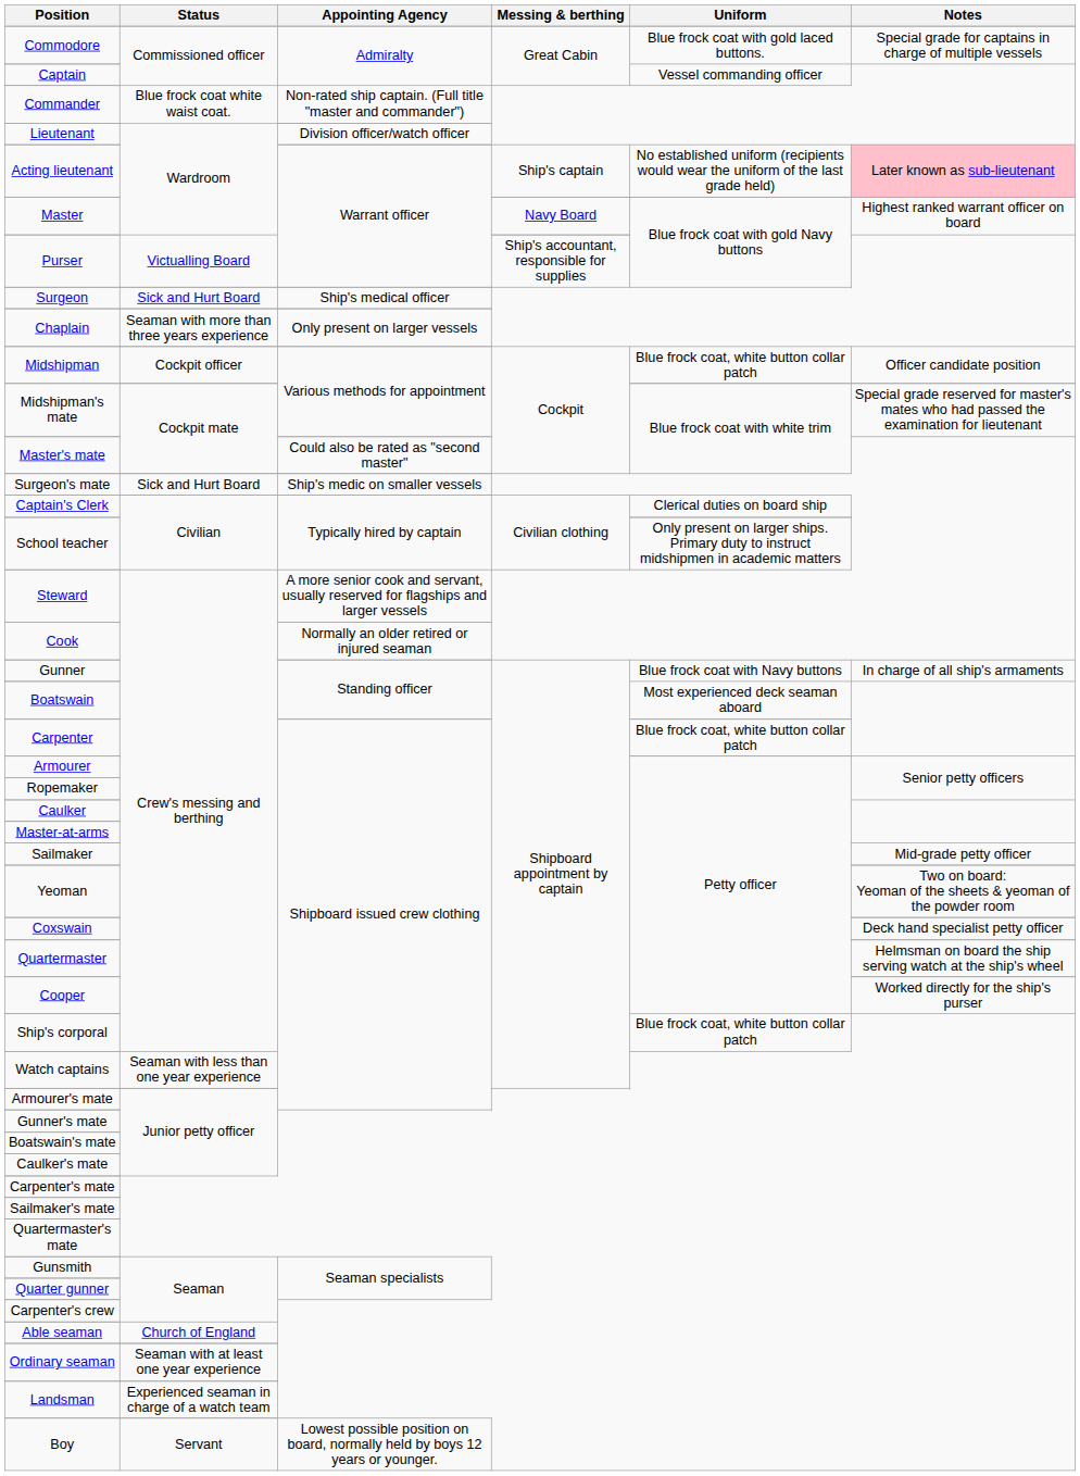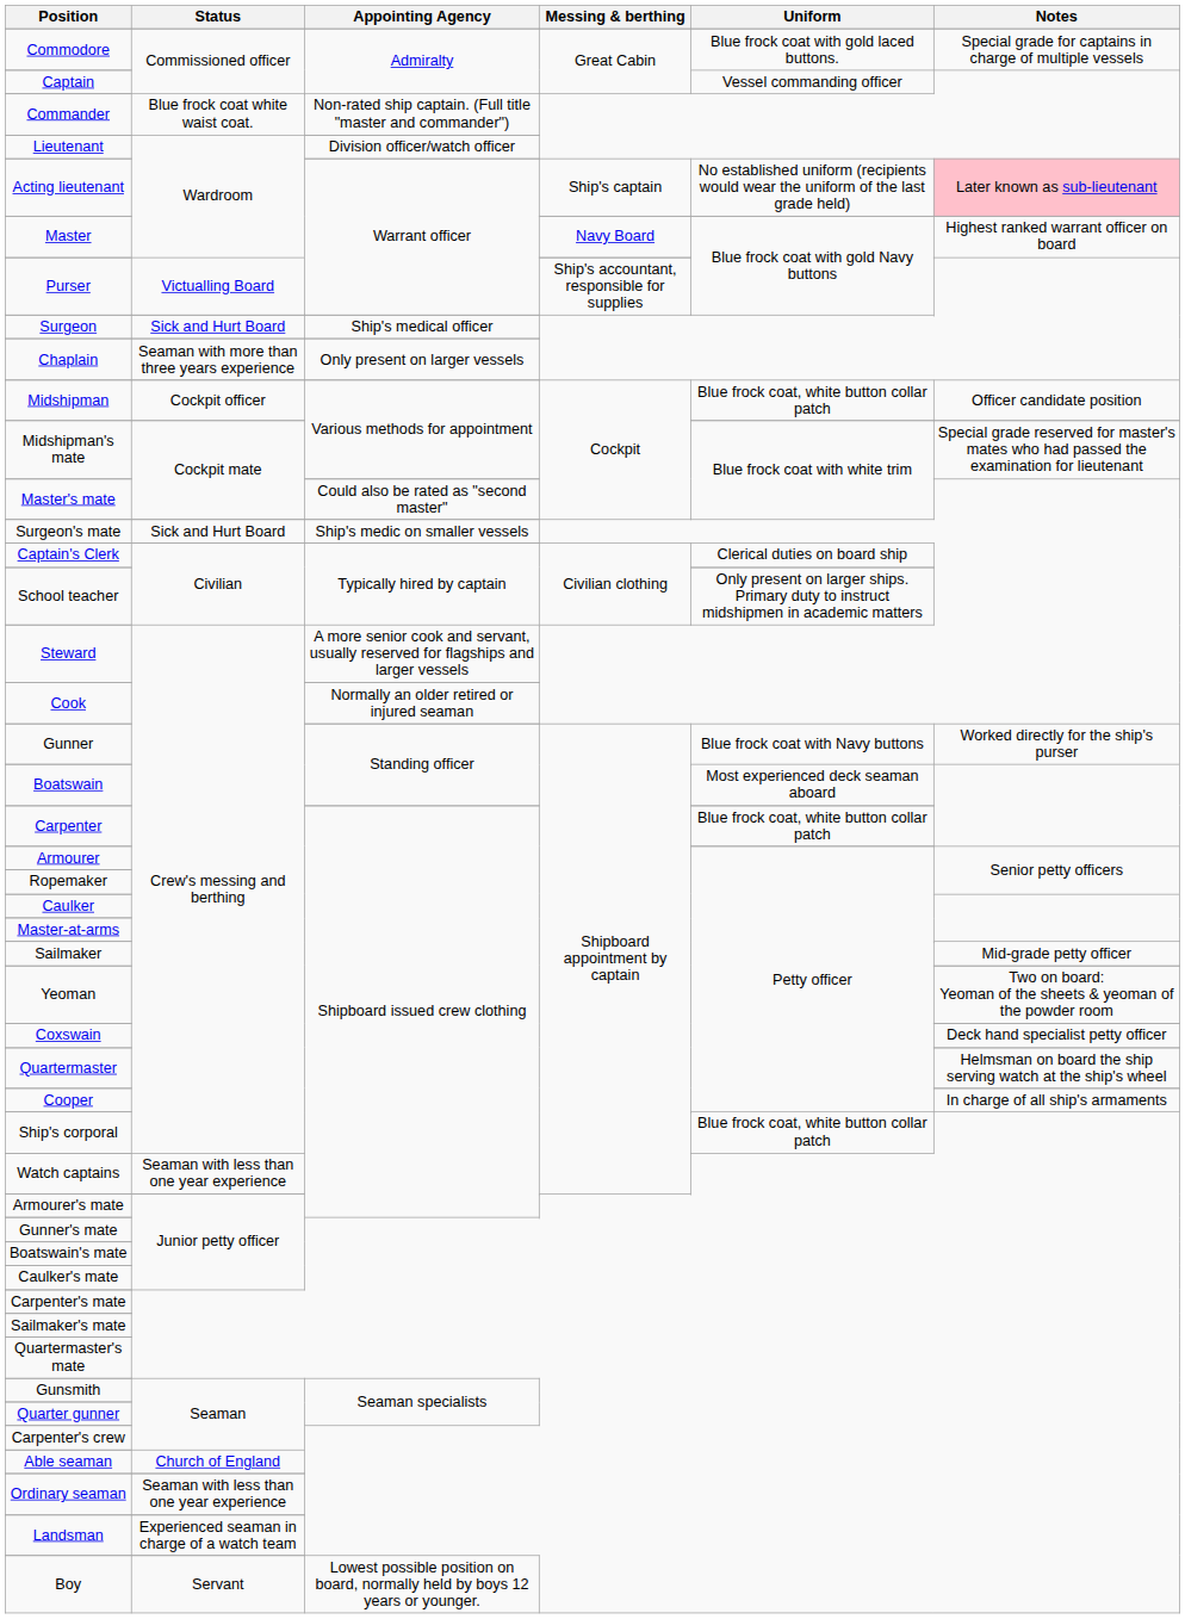 <table class="wikitable">
 <tr>
 <th>Position</th>
 <th>Status</th>
 <th>Appointing Agency</th>
 <th>Messing & berthing</th>
 <th>Uniform</th>
 <th>Notes</th>
 </tr>
 <tr>
 </tr>
 <tr>
 </tr>
 <tr align="center">
 <td><a href='#'>Commodore</a></td>
 <td rowspan="4">Commissioned officer</td>
 <td rowspan="4"><a href='#'>Admiralty</a></td>
 <td rowspan="3">Great Cabin</td>
 <td rowspan="2">Blue frock coat with gold laced buttons.</td>
 <td>Special grade for captains in charge of multiple vessels</td>
 </tr>
 <tr>
 </tr>
 <tr align="center">
 <td><a href='#'>Captain</a></td>
 <td>Vessel commanding officer</td>
 </tr>
 <tr>
 </tr>
 <tr align="center">
 <td><a href='#'>Commander</a></td>
 <td rowspan="2">Blue frock coat white waist coat.</td>
 <td>Non-rated ship captain. (Full title "master and commander")</td>
 </tr>
 <tr>
 </tr>
 <tr align="center">
 <td><a href='#'>Lieutenant</a></td>
 <td rowspan="6">Wardroom</td>
 <td>Division officer/watch officer</td>
 </tr>
 <tr>
 </tr>
 <tr align="center">
 <td><a href='#'>Acting lieutenant</a></td>
 <td rowspan="5">Warrant officer</td>
 <td>Ship's captain</td>
 <td>No established uniform (recipients would wear the uniform of the last grade held)</td>
 <td style="background: pink;">Later known as <a href='#'>sub-lieutenant</a></td>
 </tr>
 <tr>
 </tr>
 <tr align="center">
 <td><a href='#'>Master</a></td>
 <td><a href='#'>Navy Board</a></td>
 <td rowspan="4">Blue frock coat with gold Navy buttons</td>
 <td>Highest ranked warrant officer on board</td>
 </tr>
 <tr>
 </tr>
 <tr align="center">
 <td><a href='#'>Purser</a></td>
 <td><a href='#'>Victualling Board</a></td>
 <td>Ship's accountant, responsible for supplies</td>
 </tr>
 <tr>
 </tr>
 <tr align="center">
 <td><a href='#'>Surgeon</a></td>
 <td><a href='#'>Sick and Hurt Board</a></td>
 <td>Ship's medical officer</td>
 </tr>
 <tr>
 </tr>
 <tr align="center">
 <td><a href='#'>Chaplain</a></td>
 <td>Seaman with more than three years experience</td>
 <td>Only present on larger vessels</td>
 </tr>
 <tr>
 </tr>
 <tr align="center">
 <td><a href='#'>Midshipman</a></td>
 <td>Cockpit officer</td>
 <td rowspan="3">Various methods for appointment</td>
 <td rowspan="6">Cockpit</td>
 <td>Blue frock coat, white button collar patch</td>
 <td>Officer candidate position</td>
 </tr>
 <tr>
 </tr>
 <tr align="center">
 <td>Midshipman's mate</td>
 <td rowspan="3">Cockpit mate</td>
 <td rowspan="3">Blue frock coat with white trim</td>
 <td>Special grade reserved for master's mates who had passed the examination for lieutenant</td>
 </tr>
 <tr>
 </tr>
 <tr align="center">
 <td><a href='#'>Master's mate</a></td>
 <td>Could also be rated as "second master"</td>
 </tr>
 <tr>
 </tr>
 <tr align="center">
 <td>Surgeon's mate</td>
 <td>Sick and Hurt Board</td>
 <td>Ship's medic on smaller vessels</td>
 </tr>
 <tr>
 </tr>
 <tr align="center">
 <td><a href='#'>Captain's Clerk</a></td>
 <td rowspan="4">Civilian</td>
 <td rowspan="4">Typically hired by captain</td>
 <td rowspan="4">Civilian clothing</td>
 <td>Clerical duties on board ship</td>
 </tr>
 <tr>
 </tr>
 <tr align="center">
 <td>School teacher</td>
 <td>Only present on larger ships. Primary duty to instruct midshipmen in academic matters</td>
 </tr>
 <tr>
 </tr>
 <tr align="center">
 <td><a href='#'>Steward</a></td>
 <td rowspan="30">Crew's messing and berthing</td>
 <td>A more senior cook and servant, usually reserved for flagships and larger vessels</td>
 </tr>
 <tr>
 </tr>
 <tr align="center">
 <td><a href='#'>Cook</a></td>
 <td>Normally an older retired or injured seaman</td>
 </tr>
 <tr>
 </tr>
 <tr align="center">
 <td>Gunner</td>
 <td rowspan="3">Standing officer</td>
 <td rowspan="28">Shipboard appointment by captain</td>
 <td rowspan="2">Blue frock coat with Navy buttons</td>
-<td>In charge of all ship's armaments</td>
+<td>Worked directly for the ship's purser</td>
 </tr>
 <tr>
 </tr>
 <tr align="center">
 <td><a href='#'>Boatswain</a></td>
 <td>Most experienced deck seaman aboard</td>
 </tr>
 <tr>
 </tr>
 <tr align="center">
 <td><a href='#'>Carpenter</a></td>
 <td rowspan="26">Shipboard issued crew clothing</td>
 <td>Blue frock coat, white button collar patch</td>
 </tr>
 <tr>
 </tr>
 <tr align="center">
 <td><a href='#'>Armourer</a></td>
 <td rowspan="18">Petty officer</td>
 <td rowspan="4">Senior petty officers</td>
 </tr>
 <tr>
 </tr>
 <tr align="center">
 <td>Ropemaker</td>
 </tr>
 <tr>
 </tr>
 <tr align="center">
 <td><a href='#'>Caulker</a></td>
 </tr>
 <tr>
 </tr>
 <tr align="center">
 <td><a href='#'>Master-at-arms</a></td>
 </tr>
 <tr>
 </tr>
 <tr align="center">
 <td>Sailmaker</td>
 <td>Mid-grade petty officer</td>
 </tr>
 <tr>
 </tr>
 <tr align="center">
 <td>Yeoman</td>
 <td>Two on board:<br>Yeoman of the sheets & yeoman of the powder room</td>
 </tr>
 <tr>
 </tr>
 <tr align="center">
 <td><a href='#'>Coxswain</a></td>
 <td>Deck hand specialist petty officer</td>
 </tr>
 <tr>
 </tr>
 <tr align="center">
 <td><a href='#'>Quartermaster</a></td>
 <td>Helmsman on board the ship serving watch at the ship's wheel</td>
 </tr>
 <tr>
 </tr>
 <tr align="center">
 <td><a href='#'>Cooper</a></td>
-<td>Worked directly for the ship's purser</td>
+<td>In charge of all ship's armaments</td>
 </tr>
 <tr>
 </tr>
 <tr align="center">
 <td>Ship's corporal</td>
 <td>Blue frock coat, white button collar patch</td>
 </tr>
 <tr>
 </tr>
 <tr align="center">
 <td>Watch captains</td>
 <td>Seaman with less than one year experience</td>
 </tr>
 <tr>
 </tr>
 <tr align="center">
 <td>Armourer's mate</td>
 <td rowspan="7">Junior petty officer</td>
 </tr>
 <tr>
 </tr>
 <tr align="center">
 <td>Gunner's mate</td>
 </tr>
 <tr>
 </tr>
 <tr align="center">
 <td>Boatswain's mate</td>
 </tr>
 <tr>
 </tr>
 <tr align="center">
 <td>Caulker's mate</td>
 </tr>
 <tr>
 </tr>
 <tr align="center">
 <td>Carpenter's mate</td>
 </tr>
 <tr>
 </tr>
 <tr align="center">
 <td>Sailmaker's mate</td>
 </tr>
 <tr>
 </tr>
 <tr align="center">
 <td>Quartermaster's mate</td>
 </tr>
 <tr>
 </tr>
 <tr align="center">
 <td>Gunsmith</td>
 <td rowspan="6">Seaman</td>
 <td rowspan="3">Seaman specialists</td>
 </tr>
 <tr>
 </tr>
 <tr align="center">
 <td><a href='#'>Quarter gunner</a></td>
 </tr>
 <tr>
 </tr>
 <tr align="center">
 <td>Carpenter's crew</td>
 </tr>
 <tr>
 </tr>
 <tr align="center">
 <td><a href='#'>Able seaman</a></td>
 <td><a href='#'>Church of England</a></td>
 </tr>
 <tr>
 </tr>
 <tr align="center">
 <td><a href='#'>Ordinary seaman</a></td>
-<td>Seaman with at least one year experience</td>
+<td>Seaman with less than one year experience</td>
 </tr>
 <tr>
 </tr>
 <tr align="center">
 <td><a href='#'>Landsman</a></td>
 <td>Experienced seaman in charge of a watch team</td>
 </tr>
 <tr>
 </tr>
 <tr align="center">
 <td>Boy</td>
 <td>Servant</td>
 <td>Lowest possible position on board, normally held by boys 12 years or younger.</td>
 </tr>
 </table>
